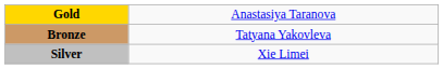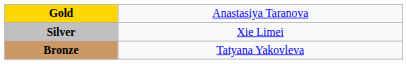 <table class="wikitable" style="text-align:center; " width="35%">
 <tr>
 <td bgcolor="gold"><strong>Gold</strong></td>
 <td><a href='#'>Anastasiya Taranova</a><br>  <small><em></em></small></td>
 </tr>
 <tr>
+<td bgcolor="silver"><strong>Silver</strong></td>
+<td><a href='#'>Xie Limei</a><br>  <small><em></em></small></td>
+</tr>
+<tr>
 <td bgcolor="CC9966"><strong>Bronze</strong></td>
 <td><a href='#'>Tatyana Yakovleva</a><br>  <small><em></em></small></td>
 </tr>
-<tr>
-<td bgcolor="silver"><strong>Silver</strong></td>
-<td><a href='#'>Xie Limei</a><br>  <small><em></em></small></td>
-</tr>
 </table>
